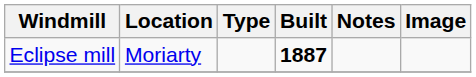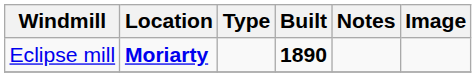 <table class="wikitable">
 <tr>
 <th>Windmill</th>
 <th>Location</th>
 <th>Type</th>
 <th>Built</th>
 <th>Notes</th>
 <th>Image</th>
 </tr>
 <tr>
 <td><a href='#'>Eclipse mill</a></td>
-<td><a href='#'>Moriarty</a><br></td>
+<td><strong><a href='#'>Moriarty</a><br></strong></td>
 <td></td>
-<td><strong>1887</strong></td>
+<td><strong>1890</strong></td>
 <td></td>
 <td></td>
 </tr>
 <tr>
 </tr>
 </table>
